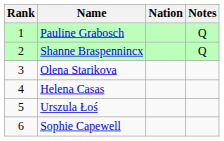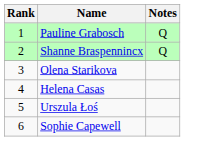 <table class="wikitable sortable" style="text-align:center">
 <tr>
 <th>Rank</th>
 <th>Name</th>
-<th>Nation</th>
 <th>Notes</th>
 </tr>
 <tr bgcolor=bbffbb>
 <td>1</td>
 <td align=left><a href='#'>Pauline Grabosch</a></td>
-<td align=left></td>
 <td>Q</td>
 </tr>
 <tr bgcolor=bbffbb>
 <td>2</td>
 <td align=left><a href='#'>Shanne Braspennincx</a></td>
-<td align=left></td>
 <td>Q</td>
 </tr>
 <tr>
 <td>3</td>
 <td align=left><a href='#'>Olena Starikova</a></td>
-<td align=left></td>
 <td></td>
 </tr>
 <tr>
 <td>4</td>
 <td align=left><a href='#'>Helena Casas</a></td>
-<td align=left></td>
 <td></td>
 </tr>
 <tr>
 <td>5</td>
 <td align=left><a href='#'>Urszula Łoś</a></td>
-<td align=left></td>
 <td></td>
 </tr>
 <tr>
 <td>6</td>
 <td align=left><a href='#'>Sophie Capewell</a></td>
-<td align=left></td>
 <td></td>
 </tr>
 </table>
